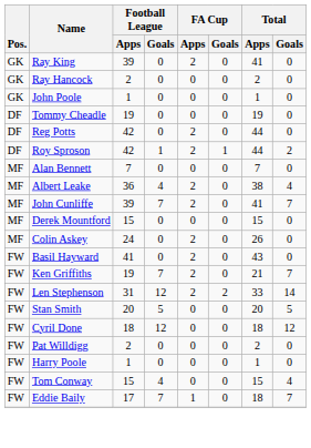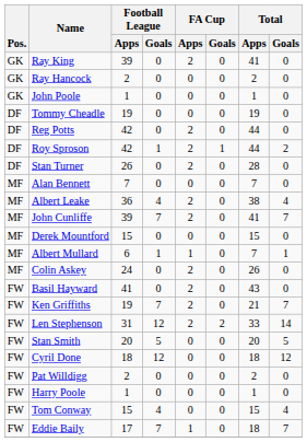 <table class="wikitable" style="text-align:center">
 <tr>
 <th rowspan="2" valign="bottom">Pos.</th>
 <th rowspan="2">Name</th>
 <th colspan="2" width="85">Football League</th>
 <th colspan="2" width="85">FA Cup</th>
 <th colspan="2" width="85">Total</th>
 </tr>
 <tr>
 <th>Apps</th>
 <th>Goals</th>
 <th>Apps</th>
 <th>Goals</th>
 <th>Apps</th>
 <th>Goals</th>
 </tr>
 <tr>
 <td align="left">GK</td>
 <td align="left"> <a href='#'>Ray King</a></td>
 <td>39</td>
 <td>0</td>
 <td>2</td>
 <td>0</td>
 <td>41</td>
 <td>0</td>
 </tr>
 <tr>
 <td align="left">GK</td>
 <td align="left"> <a href='#'>Ray Hancock</a></td>
 <td>2</td>
 <td>0</td>
 <td>0</td>
 <td>0</td>
 <td>2</td>
 <td>0</td>
 </tr>
 <tr>
 <td align="left">GK</td>
 <td align="left"> <a href='#'>John Poole</a></td>
 <td>1</td>
 <td>0</td>
 <td>0</td>
 <td>0</td>
 <td>1</td>
 <td>0</td>
 </tr>
 <tr>
 <td align="left">DF</td>
 <td align="left"> <a href='#'>Tommy Cheadle</a></td>
 <td>19</td>
 <td>0</td>
 <td>0</td>
 <td>0</td>
 <td>19</td>
 <td>0</td>
 </tr>
 <tr>
 <td align="left">DF</td>
 <td align="left"> <a href='#'>Reg Potts</a></td>
 <td>42</td>
 <td>0</td>
 <td>2</td>
 <td>0</td>
 <td>44</td>
 <td>0</td>
 </tr>
 <tr>
 <td align="left">DF</td>
 <td align="left"> <a href='#'>Roy Sproson</a></td>
 <td>42</td>
 <td>1</td>
 <td>2</td>
 <td>1</td>
 <td>44</td>
 <td>2</td>
 </tr>
 <tr>
+<td align="left">DF</td>
+<td align="left"> <a href='#'>Stan Turner</a></td>
+<td>26</td>
+<td>0</td>
+<td>2</td>
+<td>0</td>
+<td>28</td>
+<td>0</td>
+</tr>
+<tr>
 <td align="left">MF</td>
 <td align="left"> <a href='#'>Alan Bennett</a></td>
 <td>7</td>
 <td>0</td>
 <td>0</td>
 <td>0</td>
 <td>7</td>
 <td>0</td>
 </tr>
 <tr>
 <td align="left">MF</td>
 <td align="left"> <a href='#'>Albert Leake</a></td>
 <td>36</td>
 <td>4</td>
 <td>2</td>
 <td>0</td>
 <td>38</td>
 <td>4</td>
 </tr>
 <tr>
 <td align="left">MF</td>
 <td align="left"> <a href='#'>John Cunliffe</a></td>
 <td>39</td>
 <td>7</td>
 <td>2</td>
 <td>0</td>
 <td>41</td>
 <td>7</td>
 </tr>
 <tr>
 <td align="left">MF</td>
 <td align="left"> <a href='#'>Derek Mountford</a></td>
 <td>15</td>
 <td>0</td>
 <td>0</td>
 <td>0</td>
 <td>15</td>
 <td>0</td>
+</tr>
+<tr>
+<td align="left">MF</td>
+<td align="left"> <a href='#'>Albert Mullard</a></td>
+<td>6</td>
+<td>1</td>
+<td>1</td>
+<td>0</td>
+<td>7</td>
+<td>1</td>
 </tr>
 <tr>
 <td align="left">MF</td>
 <td align="left"> <a href='#'>Colin Askey</a></td>
 <td>24</td>
 <td>0</td>
 <td>2</td>
 <td>0</td>
 <td>26</td>
 <td>0</td>
 </tr>
 <tr>
 <td align="left">FW</td>
 <td align="left"> <a href='#'>Basil Hayward</a></td>
 <td>41</td>
 <td>0</td>
 <td>2</td>
 <td>0</td>
 <td>43</td>
 <td>0</td>
 </tr>
 <tr>
 <td align="left">FW</td>
 <td align="left"> <a href='#'>Ken Griffiths</a></td>
 <td>19</td>
 <td>7</td>
 <td>2</td>
 <td>0</td>
 <td>21</td>
 <td>7</td>
 </tr>
 <tr>
 <td align="left">FW</td>
 <td align="left"> <a href='#'>Len Stephenson</a></td>
 <td>31</td>
 <td>12</td>
 <td>2</td>
 <td>2</td>
 <td>33</td>
 <td>14</td>
 </tr>
 <tr>
 <td align="left">FW</td>
 <td align="left"> <a href='#'>Stan Smith</a></td>
 <td>20</td>
 <td>5</td>
 <td>0</td>
 <td>0</td>
 <td>20</td>
 <td>5</td>
 </tr>
 <tr>
 <td align="left">FW</td>
 <td align="left"> <a href='#'>Cyril Done</a></td>
 <td>18</td>
 <td>12</td>
 <td>0</td>
 <td>0</td>
 <td>18</td>
 <td>12</td>
 </tr>
 <tr>
 <td align="left">FW</td>
 <td align="left"> <a href='#'>Pat Willdigg</a></td>
 <td>2</td>
 <td>0</td>
 <td>0</td>
 <td>0</td>
 <td>2</td>
 <td>0</td>
 </tr>
 <tr>
 <td align="left">FW</td>
 <td align="left"> <a href='#'>Harry Poole</a></td>
 <td>1</td>
 <td>0</td>
 <td>0</td>
 <td>0</td>
 <td>1</td>
 <td>0</td>
 </tr>
 <tr>
 <td align="left">FW</td>
 <td align="left"> <a href='#'>Tom Conway</a></td>
 <td>15</td>
 <td>4</td>
 <td>0</td>
 <td>0</td>
 <td>15</td>
 <td>4</td>
 </tr>
 <tr>
 <td align="left">FW</td>
 <td align="left"> <a href='#'>Eddie Baily</a></td>
 <td>17</td>
 <td>7</td>
 <td>1</td>
 <td>0</td>
 <td>18</td>
 <td>7</td>
 </tr>
 <tr>
 </tr>
 </table>
